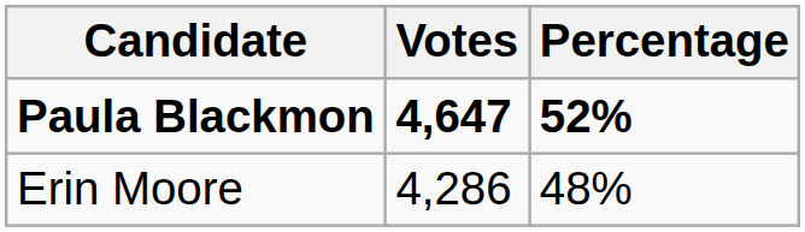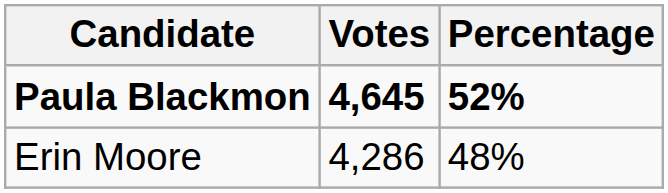 <table class="wikitable">
 <tr>
 <th>Candidate</th>
 <th>Votes</th>
 <th>Percentage</th>
 </tr>
 <tr>
 <td><strong>Paula Blackmon</strong></td>
-<td><strong>4,647</strong></td>
+<td><strong>4,645</strong></td>
 <td><strong>52%</strong></td>
 </tr>
 <tr>
 <td>Erin Moore</td>
 <td>4,286</td>
 <td>48%</td>
 </tr>
 </table>
